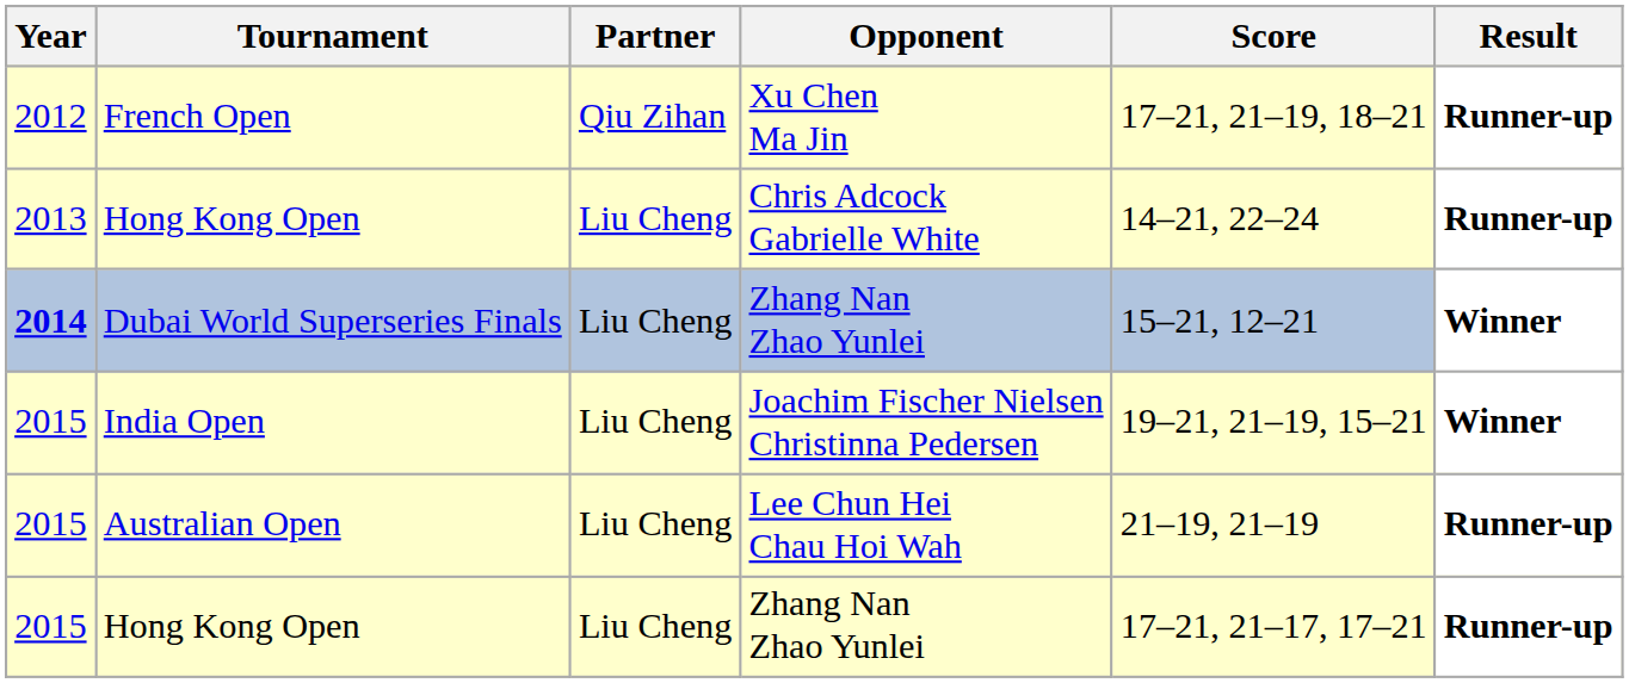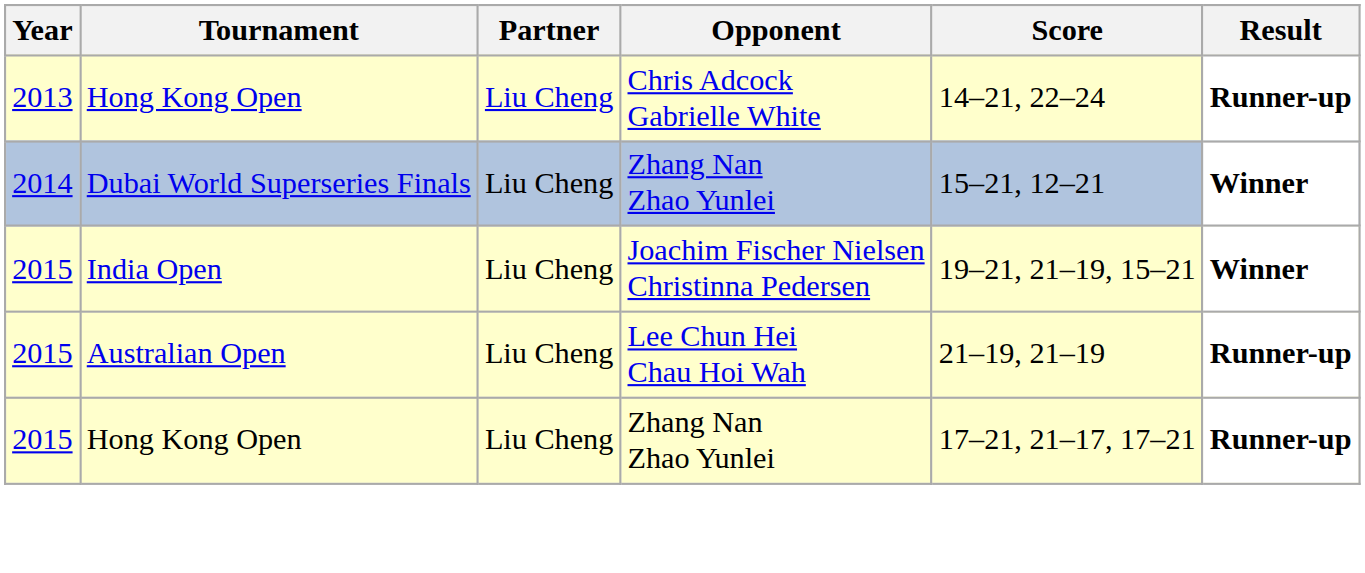 <table class="sortable wikitable" style="font-size: 90%;">
 <tr>
 <th>Year</th>
 <th>Tournament</th>
 <th>Partner</th>
 <th>Opponent</th>
 <th>Score</th>
 <th>Result</th>
 </tr>
 <tr style="background:#FFFFCC">
-<td align="center"><a href='#'>2012</a></td>
-<td align="left"><a href='#'>French Open</a></td>
-<td align="left"> <a href='#'>Qiu Zihan</a></td>
-<td align="left"> <a href='#'>Xu Chen</a> <br>  <a href='#'>Ma Jin</a></td>
-<td align="left">17–21, 21–19, 18–21</td>
-<td style="text-align:left; background:white"> <strong>Runner-up</strong></td>
-</tr>
-<tr style="background:#FFFFCC">
 <td align="center"><a href='#'>2013</a></td>
 <td align="left"><a href='#'>Hong Kong Open</a></td>
 <td align="left"> <a href='#'>Liu Cheng</a></td>
 <td align="left"> <a href='#'>Chris Adcock</a> <br>  <a href='#'>Gabrielle White</a></td>
 <td align="left">14–21, 22–24</td>
 <td style="text-align:left; background:white"> <strong>Runner-up</strong></td>
 </tr>
 <tr style="background:#B0C4DE">
-<td align="center"><strong><a href='#'>2014</a></strong></td>
+<td align="center"><a href='#'>2014</a></td>
 <td align="left"><a href='#'>Dubai World Superseries Finals</a></td>
 <td align="left"> Liu Cheng</td>
 <td align="left"> <a href='#'>Zhang Nan</a> <br>  <a href='#'>Zhao Yunlei</a></td>
 <td align="left">15–21, 12–21</td>
 <td style="text-align:left; background:white"> <strong>Winner</strong></td>
 </tr>
 <tr style="background:#FFFFCC">
 <td align="center"><a href='#'>2015</a></td>
 <td align="left"><a href='#'>India Open</a></td>
 <td align="left"> Liu Cheng</td>
 <td align="left"> <a href='#'>Joachim Fischer Nielsen</a> <br>  <a href='#'>Christinna Pedersen</a></td>
 <td align="left">19–21, 21–19, 15–21</td>
 <td style="text-align:left; background:white"> <strong>Winner</strong></td>
 </tr>
 <tr style="background:#FFFFCC">
 <td align="center"><a href='#'>2015</a></td>
 <td align="left"><a href='#'>Australian Open</a></td>
 <td align="left"> Liu Cheng</td>
 <td align="left"> <a href='#'>Lee Chun Hei</a> <br>  <a href='#'>Chau Hoi Wah</a></td>
 <td align="left">21–19, 21–19</td>
 <td style="text-align:left; background:white"> <strong>Runner-up</strong></td>
 </tr>
 <tr style="background:#FFFFCC">
 <td align="center"><a href='#'>2015</a></td>
 <td align="left">Hong Kong Open</td>
 <td align="left"> Liu Cheng</td>
 <td align="left"> Zhang Nan <br>  Zhao Yunlei</td>
 <td align="left">17–21, 21–17, 17–21</td>
 <td style="text-align:left; background:white"> <strong>Runner-up</strong></td>
 </tr>
 </table>
